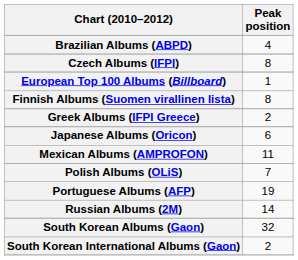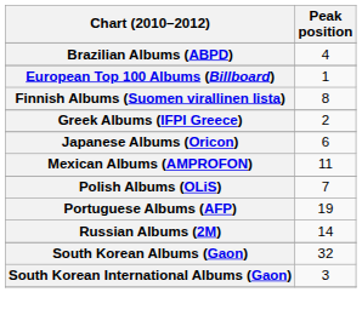 <table class="wikitable sortable plainrowheaders">
 <tr>
 <th>Chart (2010–2012)</th>
 <th>Peak<br>position</th>
 </tr>
 <tr>
 </tr>
 <tr>
 </tr>
 <tr>
 </tr>
 <tr>
 </tr>
 <tr>
 <th scope="row">Brazilian Albums (<a href='#'>ABPD</a>)</th>
 <td style="text-align:center;">4</td>
 </tr>
 <tr>
-</tr>
-<tr>
-<th scope="row">Czech Albums (<a href='#'>IFPI</a>)</th>
-<td style="text-align:center;">8</td>
 </tr>
 <tr>
 </tr>
 <tr>
 </tr>
 <tr>
 <th scope="row"><a href='#'>European Top 100 Albums</a> (<em><a href='#'>Billboard</a></em>)</th>
 <td style="text-align:center;">1</td>
 </tr>
 <tr>
 <th scope="row">Finnish Albums (<a href='#'>Suomen virallinen lista</a>)</th>
 <td style="text-align:center;">8</td>
 </tr>
 <tr>
 </tr>
 <tr>
 </tr>
 <tr>
 <th scope="row">Greek Albums (<a href='#'>IFPI Greece</a>)</th>
 <td style="text-align:center;">2</td>
 </tr>
 <tr>
 </tr>
 <tr>
 </tr>
 <tr>
 </tr>
 <tr>
 <th scope="row">Japanese Albums (<a href='#'>Oricon</a>)</th>
 <td style="text-align:center;">6</td>
 </tr>
 <tr>
 <th scope="row">Mexican Albums (<a href='#'>AMPROFON</a>)</th>
 <td style="text-align:center;">11</td>
 </tr>
 <tr>
 </tr>
 <tr>
 </tr>
 <tr>
 <th scope="row">Polish Albums (<a href='#'>OLiS</a>)</th>
 <td style="text-align:center;">7</td>
 </tr>
 <tr>
 <th scope="row">Portuguese Albums (<a href='#'>AFP</a>)</th>
 <td style="text-align:center;">19</td>
 </tr>
 <tr>
 <th scope="row">Russian Albums (<a href='#'>2M</a>)</th>
 <td style="text-align:center;">14</td>
 </tr>
 <tr>
 </tr>
 <tr>
 <th scope="row">South Korean Albums (<a href='#'>Gaon</a>)</th>
 <td style="text-align:center;">32</td>
 </tr>
 <tr>
 <th scope="row">South Korean International Albums (<a href='#'>Gaon</a>)</th>
-<td style="text-align:center;">2</td>
+<td style="text-align:center;">3</td>
 </tr>
 <tr>
 </tr>
 <tr>
 </tr>
 <tr>
 </tr>
 <tr>
 </tr>
 <tr>
 </tr>
 <tr>
 </tr>
 </table>
